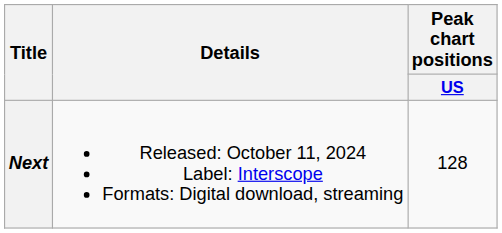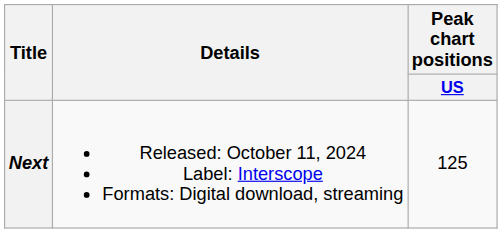 <table class="wikitable plainrowheaders" style="text-align: center">
 <tr>
 <th scope="col" rowspan="2">Title</th>
 <th scope="col" rowspan="2">Details</th>
 <th scope="col" colspan="1">Peak chart positions</th>
 </tr>
 <tr>
 <th scope="col" style="width:3em; font-size:90%"><a href='#'>US</a><br></th>
 </tr>
 <tr>
 <th scope="row"><em>Next</em></th>
 <td><br><ul><li>Released: October 11, 2024</li><li>Label: <a href='#'>Interscope</a></li><li>Formats: Digital download, streaming</li></ul></td>
-<td>128</td>
+<td>125</td>
 </tr>
 </table>
